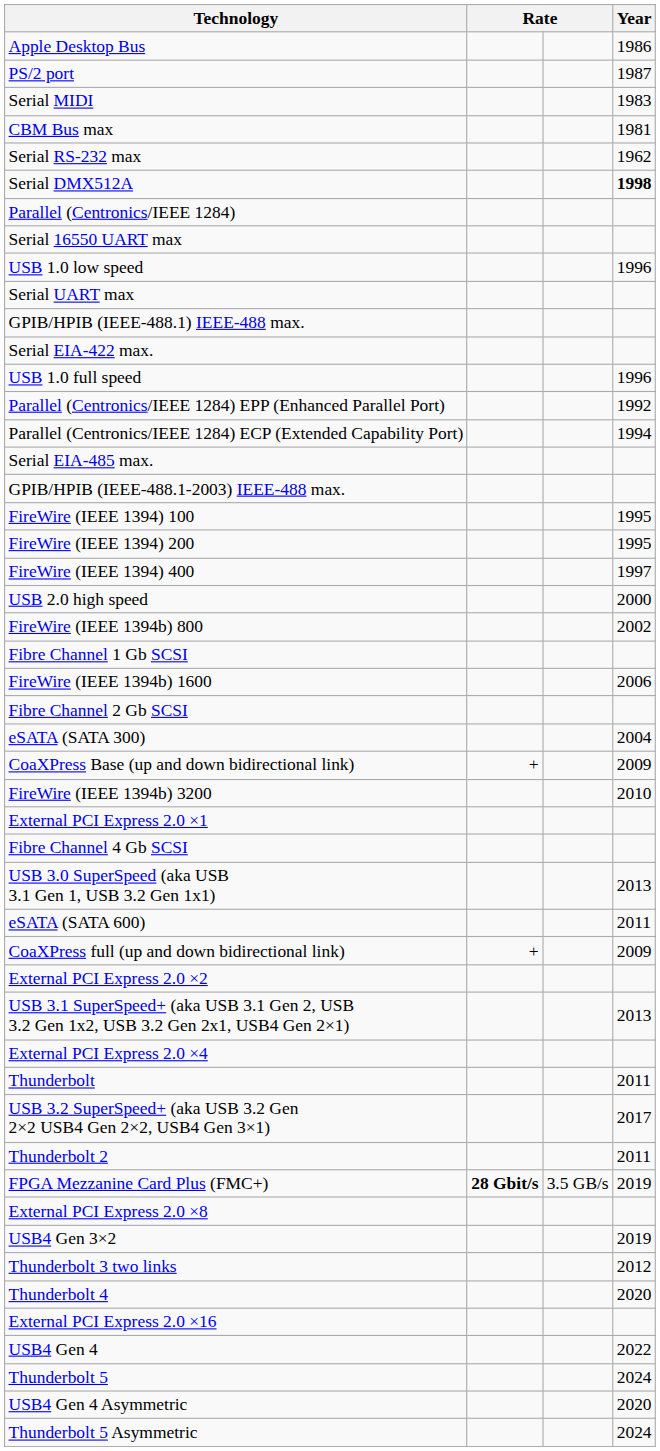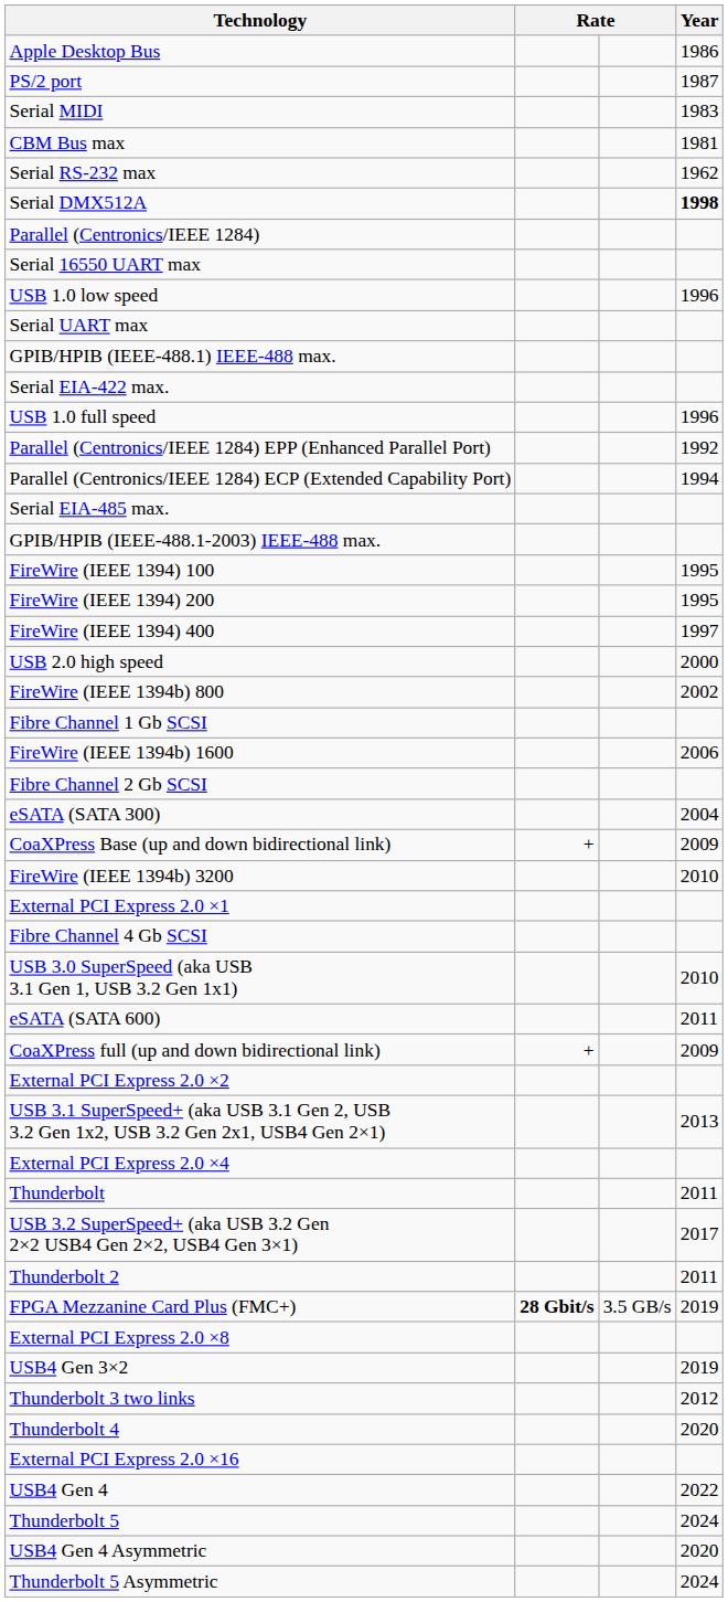 <table class="wikitable sortable">
 <tr>
 <th>Technology</th>
 <th colspan=2>Rate</th>
 <th>Year</th>
 </tr>
 <tr>
 <td><a href='#'>Apple Desktop Bus</a></td>
 <td align=right><strong></strong></td>
 <td align=right></td>
 <td>1986</td>
 </tr>
 <tr>
 <td><a href='#'>PS/2 port</a></td>
 <td align=right><strong></strong></td>
 <td align=right></td>
 <td>1987</td>
 </tr>
 <tr>
 <td>Serial <a href='#'>MIDI</a></td>
 <td align=right><strong></strong></td>
 <td align=right></td>
 <td>1983</td>
 </tr>
 <tr>
 <td><a href='#'>CBM Bus</a> max</td>
 <td align=right><strong></strong></td>
 <td align=right></td>
 <td>1981</td>
 </tr>
 <tr>
 <td>Serial <a href='#'>RS-232</a> max</td>
 <td align=right><strong></strong></td>
 <td align=right></td>
 <td>1962</td>
 </tr>
 <tr>
 <td>Serial <a href='#'>DMX512A</a></td>
 <td align=right><strong></strong></td>
 <td align=right></td>
 <td><strong>1998</strong></td>
 </tr>
 <tr>
 <td><a href='#'>Parallel</a> (<a href='#'>Centronics</a>/IEEE 1284)</td>
 <td align="right"><strong></strong></td>
 <td align=right></td>
 <td></td>
 </tr>
 <tr>
 <td>Serial <a href='#'>16550 UART</a> max</td>
 <td align=right><strong></strong></td>
 <td align=right></td>
 <td></td>
 </tr>
 <tr>
 <td><a href='#'>USB</a> 1.0 low speed</td>
 <td align=right><strong></strong></td>
 <td align=right></td>
 <td>1996</td>
 </tr>
 <tr>
 <td>Serial <a href='#'>UART</a> max</td>
 <td align=right><strong></strong></td>
 <td align=right></td>
 <td></td>
 </tr>
 <tr>
 <td>GPIB/HPIB (IEEE-488.1) <a href='#'>IEEE-488</a> max.</td>
 <td align=right><strong></strong></td>
 <td align=right></td>
 <td></td>
 </tr>
 <tr>
 <td>Serial <a href='#'>EIA-422</a> max.</td>
 <td align=right><strong></strong></td>
 <td align=right></td>
 <td></td>
 </tr>
 <tr>
 <td><a href='#'>USB</a> 1.0 full speed</td>
 <td align=right><strong></strong></td>
 <td align=right></td>
 <td>1996</td>
 </tr>
 <tr>
 <td><a href='#'>Parallel</a> (<a href='#'>Centronics</a>/IEEE 1284) EPP (Enhanced Parallel Port)</td>
 <td align="right"><strong></strong></td>
 <td align=right></td>
 <td>1992</td>
 </tr>
 <tr>
 <td>Parallel (Centronics/IEEE 1284) ECP (Extended Capability Port)</td>
 <td align="right"><strong></strong></td>
 <td align="right"></td>
 <td>1994</td>
 </tr>
 <tr>
 <td>Serial <a href='#'>EIA-485</a> max.</td>
 <td align=right><strong></strong></td>
 <td align=right></td>
 <td></td>
 </tr>
 <tr>
 <td>GPIB/HPIB (IEEE-488.1-2003) <a href='#'>IEEE-488</a> max.</td>
 <td align=right><strong></strong></td>
 <td align=right></td>
 <td></td>
 </tr>
 <tr>
 <td><a href='#'>FireWire</a> (IEEE 1394) 100</td>
 <td align=right><strong></strong></td>
 <td align=right></td>
 <td>1995</td>
 </tr>
 <tr>
 <td><a href='#'>FireWire</a> (IEEE 1394) 200</td>
 <td align=right><strong></strong></td>
 <td align=right></td>
 <td>1995</td>
 </tr>
 <tr>
 <td><a href='#'>FireWire</a> (IEEE 1394) 400</td>
 <td align=right><strong></strong></td>
 <td align=right></td>
 <td>1997</td>
 </tr>
 <tr>
 <td><a href='#'>USB</a> 2.0 high speed</td>
 <td align=right><strong></strong></td>
 <td align=right></td>
 <td>2000</td>
 </tr>
 <tr>
 <td><a href='#'>FireWire</a> (IEEE 1394b) 800</td>
 <td align=right><strong></strong></td>
 <td align=right></td>
 <td>2002</td>
 </tr>
 <tr>
 <td><a href='#'>Fibre Channel</a> 1 Gb <a href='#'>SCSI</a></td>
 <td align=right><strong></strong></td>
 <td align=right></td>
 <td></td>
 </tr>
 <tr>
 <td><a href='#'>FireWire</a> (IEEE 1394b) 1600</td>
 <td align=right><strong></strong></td>
 <td align=right></td>
 <td>2006</td>
 </tr>
 <tr>
 <td><a href='#'>Fibre Channel</a> 2 Gb <a href='#'>SCSI</a></td>
 <td align=right><strong></strong></td>
 <td align=right></td>
 <td></td>
 </tr>
 <tr>
 <td><a href='#'>eSATA</a> (SATA 300)</td>
 <td align=right><strong></strong></td>
 <td align=right></td>
 <td>2004</td>
 </tr>
 <tr>
 <td><a href='#'>CoaXPress</a> Base (up and down bidirectional link)</td>
 <td align=right><strong></strong> + <strong></strong></td>
 <td align=right></td>
 <td>2009</td>
 </tr>
 <tr>
 <td><a href='#'>FireWire</a> (IEEE 1394b) 3200</td>
 <td align=right><strong></strong></td>
 <td align=right></td>
 <td>2010</td>
 </tr>
 <tr>
 <td><a href='#'>External PCI Express 2.0 ×1</a></td>
 <td align=right><strong></strong></td>
 <td align=right></td>
 <td></td>
 </tr>
 <tr>
 <td><a href='#'>Fibre Channel</a> 4 Gb <a href='#'>SCSI</a></td>
 <td align=right><strong></strong></td>
 <td align=right></td>
 <td></td>
 </tr>
 <tr>
 <td><a href='#'>USB 3.0 SuperSpeed</a> (aka USB<br>3.1 Gen 1, USB 3.2 Gen 1x1)</td>
 <td align=right><strong></strong></td>
 <td align=right></td>
-<td>2013</td>
+<td>2010</td>
 </tr>
 <tr>
 <td><a href='#'>eSATA</a> (SATA 600)</td>
 <td align=right><strong></strong></td>
 <td align=right></td>
 <td>2011</td>
 </tr>
 <tr>
 <td><a href='#'>CoaXPress</a> full (up and down bidirectional link)</td>
 <td align=right><strong></strong> + <strong></strong></td>
 <td align=right></td>
 <td>2009</td>
 </tr>
 <tr>
 <td><a href='#'>External PCI Express 2.0 ×2</a></td>
 <td align=right><strong></strong></td>
 <td align=right></td>
 <td></td>
 </tr>
 <tr>
 <td><a href='#'>USB 3.1 SuperSpeed+</a> (aka USB 3.1 Gen 2, USB<br>3.2 Gen 1x2, USB 3.2 Gen 2x1, USB4 Gen 2×1)</td>
 <td align=right><strong></strong></td>
 <td align=right></td>
 <td>2013</td>
 </tr>
 <tr>
 <td><a href='#'>External PCI Express 2.0 ×4</a></td>
 <td align=right><strong></strong></td>
 <td align=right></td>
 <td></td>
 </tr>
 <tr>
 <td><a href='#'>Thunderbolt</a></td>
 <td align=right></td>
 <td align=right></td>
 <td>2011</td>
 </tr>
 <tr>
 <td><a href='#'>USB 3.2 SuperSpeed+</a> (aka USB 3.2 Gen<br>2×2 USB4 Gen 2×2, USB4 Gen 3×1)</td>
 <td align=right><strong></strong></td>
 <td align=right></td>
 <td>2017</td>
 </tr>
 <tr>
 <td><a href='#'>Thunderbolt 2</a></td>
 <td align=right><strong></strong></td>
 <td align=right></td>
 <td>2011</td>
 </tr>
 <tr>
 <td><a href='#'>FPGA Mezzanine Card Plus</a> (FMC+)</td>
 <td align="right"><strong>28 Gbit/s</strong></td>
 <td align=right>3.5 GB/s</td>
 <td>2019</td>
 </tr>
 <tr>
 <td><a href='#'>External PCI Express 2.0 ×8</a></td>
 <td align=right><strong></strong></td>
 <td align=right></td>
 <td></td>
 </tr>
 <tr>
 <td><a href='#'>USB4</a> Gen 3×2</td>
 <td align="right"><strong></strong></td>
 <td align=right></td>
 <td>2019</td>
 </tr>
 <tr>
 <td><a href='#'>Thunderbolt 3 two links</a></td>
 <td align=right><strong></strong></td>
 <td align=right></td>
 <td>2012</td>
 </tr>
 <tr>
 <td><a href='#'>Thunderbolt 4</a></td>
 <td align=right><strong></strong></td>
 <td align=right></td>
 <td>2020</td>
 </tr>
 <tr>
 <td><a href='#'>External PCI Express 2.0 ×16</a></td>
 <td align=right><strong></strong></td>
 <td align=right></td>
 <td></td>
 </tr>
 <tr>
 <td><a href='#'>USB4</a> Gen 4 </td>
 <td align="right"><strong></strong></td>
 <td align=right></td>
 <td>2022</td>
 </tr>
 <tr>
 <td><a href='#'>Thunderbolt 5</a></td>
 <td align=right><strong></strong></td>
 <td align=right></td>
 <td>2024</td>
 </tr>
 <tr>
 <td><a href='#'>USB4</a> Gen 4 Asymmetric</td>
 <td align="right"><strong></strong></td>
 <td align=right></td>
 <td>2020</td>
 </tr>
 <tr>
 <td><a href='#'>Thunderbolt 5</a> Asymmetric</td>
 <td align=right><strong></strong></td>
 <td align=right></td>
 <td>2024</td>
 </tr>
 </table>
